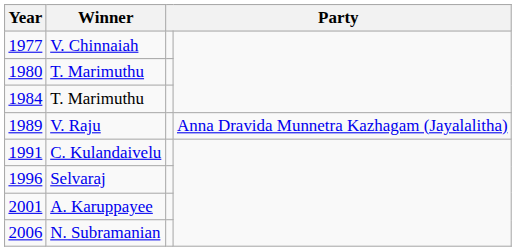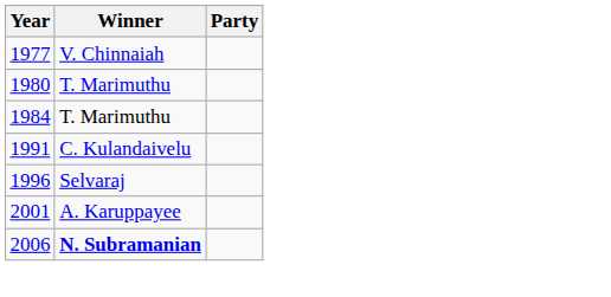 <table class="wikitable sortable">
 <tr>
 <th>Year</th>
 <th>Winner</th>
 <th colspan="2">Party</th>
 </tr>
 <tr>
 <td><a href='#'>1977</a></td>
 <td><a href='#'>V. Chinnaiah</a></td>
 <td></td>
 </tr>
 <tr>
 <td><a href='#'>1980</a></td>
 <td><a href='#'>T. Marimuthu</a></td>
 <td></td>
 </tr>
 <tr>
 <td><a href='#'>1984</a></td>
 <td>T. Marimuthu</td>
 <td></td>
 </tr>
 <tr>
-<td><a href='#'>1989</a></td>
-<td><a href='#'>V. Raju</a></td>
-<td></td>
-<td><a href='#'>Anna Dravida Munnetra Kazhagam (Jayalalitha)</a></td>
-</tr>
-<tr>
 <td><a href='#'>1991</a></td>
 <td><a href='#'>C. Kulandaivelu</a></td>
 <td></td>
 </tr>
 <tr>
 <td><a href='#'>1996</a></td>
 <td><a href='#'>Selvaraj</a></td>
 <td></td>
 </tr>
 <tr>
 <td><a href='#'>2001</a></td>
 <td><a href='#'>A. Karuppayee</a></td>
 <td></td>
 </tr>
 <tr>
 <td><a href='#'>2006</a></td>
-<td><a href='#'>N. Subramanian</a></td>
+<td><strong><a href='#'>N. Subramanian</a></strong></td>
 <td></td>
 </tr>
 </table>
